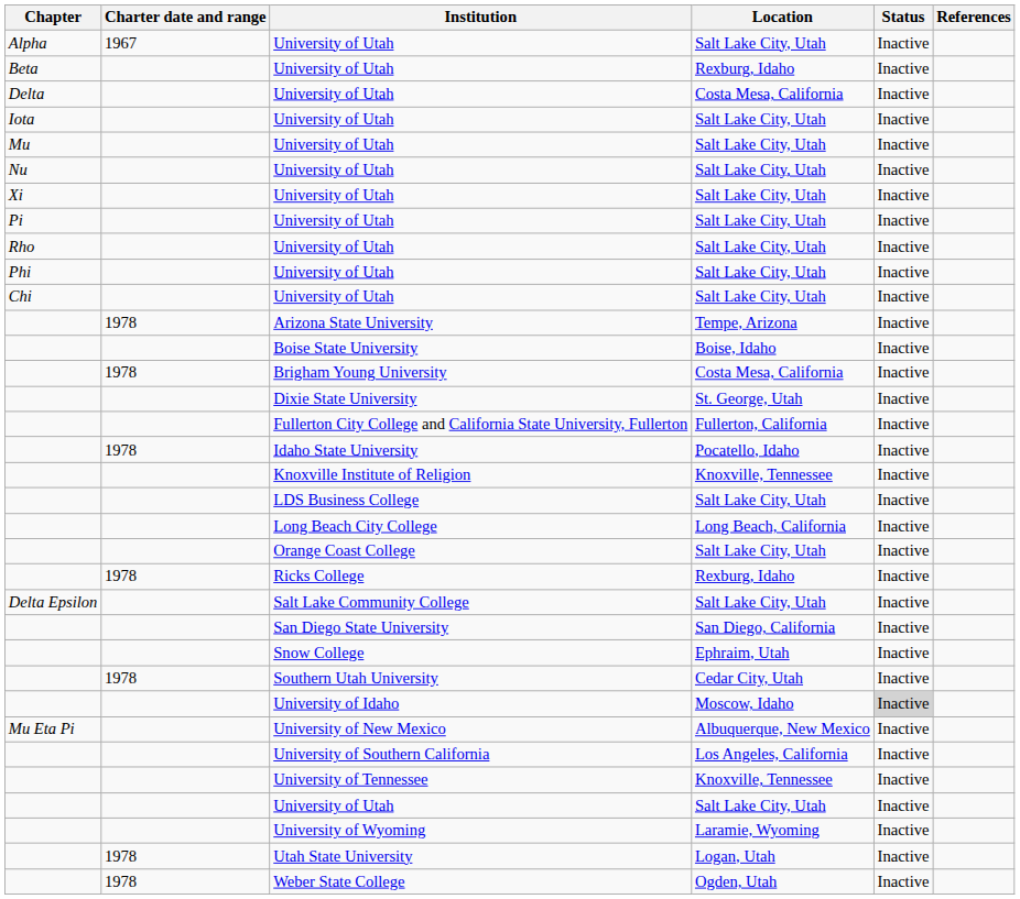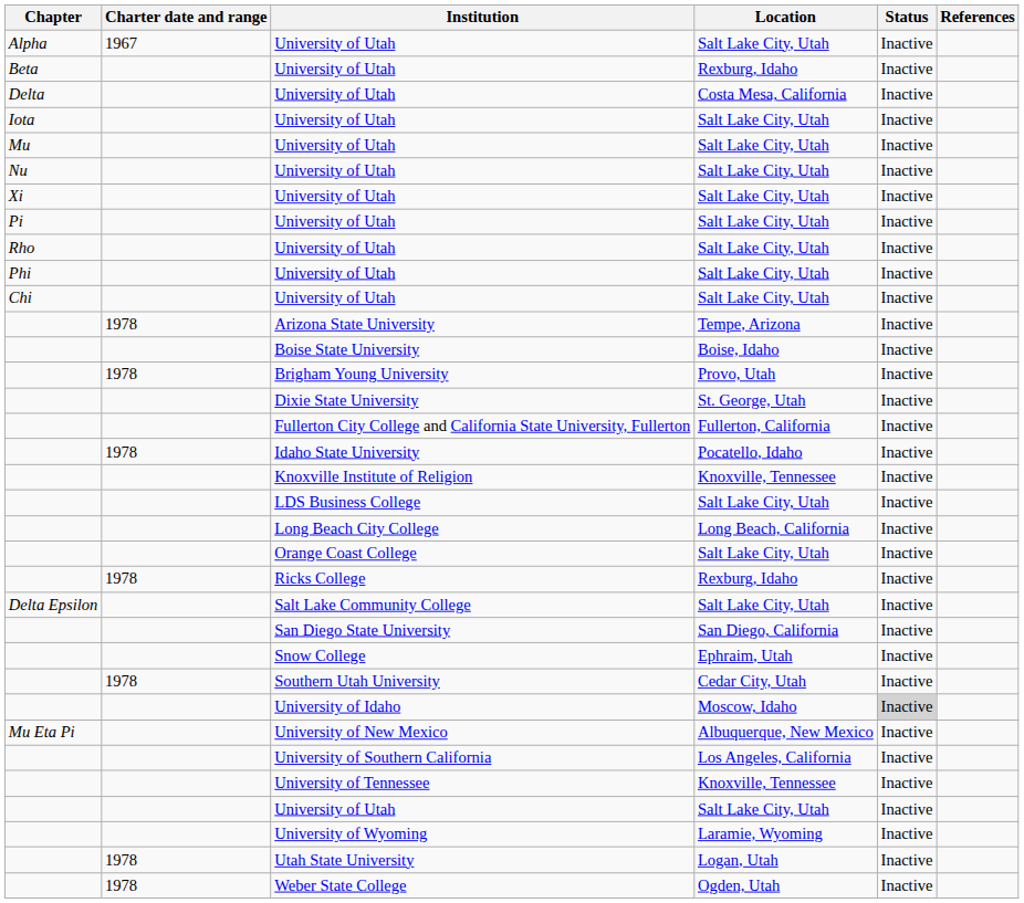 <table class="wikitable sortable">
 <tr>
 <th>Chapter</th>
 <th>Charter date and range</th>
 <th>Institution</th>
 <th>Location</th>
 <th>Status</th>
 <th>References</th>
 </tr>
 <tr>
 <td><em>Alpha</em></td>
 <td>1967</td>
 <td><a href='#'>University of Utah</a></td>
 <td><a href='#'>Salt Lake City, Utah</a></td>
 <td>Inactive</td>
 <td></td>
 </tr>
 <tr>
 <td><em>Beta</em></td>
 <td></td>
 <td><a href='#'>University of Utah</a></td>
 <td><a href='#'>Rexburg, Idaho</a></td>
 <td>Inactive</td>
 <td></td>
 </tr>
 <tr>
 <td><em>Delta</em></td>
 <td></td>
 <td><a href='#'>University of Utah</a></td>
 <td><a href='#'>Costa Mesa, California</a></td>
 <td>Inactive</td>
 <td></td>
 </tr>
 <tr>
 <td><em>Iota</em></td>
 <td></td>
 <td><a href='#'>University of Utah</a></td>
 <td><a href='#'>Salt Lake City, Utah</a></td>
 <td>Inactive</td>
 <td></td>
 </tr>
 <tr>
 <td><em>Mu</em></td>
 <td></td>
 <td><a href='#'>University of Utah</a></td>
 <td><a href='#'>Salt Lake City, Utah</a></td>
 <td>Inactive</td>
 <td></td>
 </tr>
 <tr>
 <td><em>Nu</em></td>
 <td></td>
 <td><a href='#'>University of Utah</a></td>
 <td><a href='#'>Salt Lake City, Utah</a></td>
 <td>Inactive</td>
 <td></td>
 </tr>
 <tr>
 <td><em>Xi</em></td>
 <td></td>
 <td><a href='#'>University of Utah</a></td>
 <td><a href='#'>Salt Lake City, Utah</a></td>
 <td>Inactive</td>
 <td></td>
 </tr>
 <tr>
 <td><em>Pi</em></td>
 <td></td>
 <td><a href='#'>University of Utah</a></td>
 <td><a href='#'>Salt Lake City, Utah</a></td>
 <td>Inactive</td>
 <td></td>
 </tr>
 <tr>
 <td><em>Rho</em></td>
 <td></td>
 <td><a href='#'>University of Utah</a></td>
 <td><a href='#'>Salt Lake City, Utah</a></td>
 <td>Inactive</td>
 <td></td>
 </tr>
 <tr>
 <td><em>Phi</em></td>
 <td></td>
 <td><a href='#'>University of Utah</a></td>
 <td><a href='#'>Salt Lake City, Utah</a></td>
 <td>Inactive</td>
 <td></td>
 </tr>
 <tr>
 <td><em>Chi</em></td>
 <td></td>
 <td><a href='#'>University of Utah</a></td>
 <td><a href='#'>Salt Lake City, Utah</a></td>
 <td>Inactive</td>
 <td></td>
 </tr>
 <tr>
 <td></td>
 <td>1978</td>
 <td><a href='#'>Arizona State University</a></td>
 <td><a href='#'>Tempe, Arizona</a></td>
 <td>Inactive</td>
 <td></td>
 </tr>
 <tr>
 <td></td>
 <td></td>
 <td><a href='#'>Boise State University</a></td>
 <td><a href='#'>Boise, Idaho</a></td>
 <td>Inactive</td>
 <td></td>
 </tr>
 <tr>
 <td></td>
 <td>1978</td>
 <td><a href='#'>Brigham Young University</a></td>
-<td><a href='#'>Costa Mesa, California</a></td>
+<td><a href='#'>Provo, Utah</a></td>
 <td>Inactive</td>
 <td></td>
 </tr>
 <tr>
 <td></td>
 <td></td>
 <td><a href='#'>Dixie State University</a></td>
 <td><a href='#'>St. George, Utah</a></td>
 <td>Inactive</td>
 <td></td>
 </tr>
 <tr>
 <td></td>
 <td></td>
 <td><a href='#'>Fullerton City College</a> and <a href='#'>California State University, Fullerton</a></td>
 <td><a href='#'>Fullerton, California</a></td>
 <td>Inactive</td>
 <td></td>
 </tr>
 <tr>
 <td></td>
 <td>1978</td>
 <td><a href='#'>Idaho State University</a></td>
 <td><a href='#'>Pocatello, Idaho</a></td>
 <td>Inactive</td>
 <td></td>
 </tr>
 <tr>
 <td></td>
 <td></td>
 <td><a href='#'>Knoxville Institute of Religion</a></td>
 <td><a href='#'>Knoxville, Tennessee</a></td>
 <td>Inactive</td>
 <td></td>
 </tr>
 <tr>
 <td></td>
 <td></td>
 <td><a href='#'>LDS Business College</a></td>
 <td><a href='#'>Salt Lake City, Utah</a></td>
 <td>Inactive</td>
 <td></td>
 </tr>
 <tr>
 <td></td>
 <td></td>
 <td><a href='#'>Long Beach City College</a></td>
 <td><a href='#'>Long Beach, California</a></td>
 <td>Inactive</td>
 <td></td>
 </tr>
 <tr>
 <td></td>
 <td></td>
 <td><a href='#'>Orange Coast College</a></td>
 <td><a href='#'>Salt Lake City, Utah</a></td>
 <td>Inactive</td>
 <td></td>
 </tr>
 <tr>
 <td></td>
 <td>1978</td>
 <td><a href='#'>Ricks College</a></td>
 <td><a href='#'>Rexburg, Idaho</a></td>
 <td>Inactive</td>
 <td></td>
 </tr>
 <tr>
 <td><em>Delta Epsilon</em></td>
 <td></td>
 <td><a href='#'>Salt Lake Community College</a></td>
 <td><a href='#'>Salt Lake City, Utah</a></td>
 <td>Inactive</td>
 <td></td>
 </tr>
 <tr>
 <td></td>
 <td></td>
 <td><a href='#'>San Diego State University</a></td>
 <td><a href='#'>San Diego, California</a></td>
 <td>Inactive</td>
 <td></td>
 </tr>
 <tr>
 <td></td>
 <td></td>
 <td><a href='#'>Snow College</a></td>
 <td><a href='#'>Ephraim, Utah</a></td>
 <td>Inactive</td>
 <td></td>
 </tr>
 <tr>
 <td></td>
 <td>1978</td>
 <td><a href='#'>Southern Utah University</a></td>
 <td><a href='#'>Cedar City, Utah</a></td>
 <td>Inactive</td>
 <td></td>
 </tr>
 <tr>
 <td></td>
 <td></td>
 <td><a href='#'>University of Idaho</a></td>
 <td><a href='#'>Moscow, Idaho</a></td>
 <td style="background: lightgrey;">Inactive</td>
 <td></td>
 </tr>
 <tr>
 <td><em>Mu Eta Pi</em></td>
 <td></td>
 <td><a href='#'>University of New Mexico</a></td>
 <td><a href='#'>Albuquerque, New Mexico</a></td>
 <td>Inactive</td>
 <td></td>
 </tr>
 <tr>
 <td></td>
 <td></td>
 <td><a href='#'>University of Southern California</a></td>
 <td><a href='#'>Los Angeles, California</a></td>
 <td>Inactive</td>
 <td></td>
 </tr>
 <tr>
 <td></td>
 <td></td>
 <td><a href='#'>University of Tennessee</a></td>
 <td><a href='#'>Knoxville, Tennessee</a></td>
 <td>Inactive</td>
 <td></td>
 </tr>
 <tr>
 <td></td>
 <td></td>
 <td><a href='#'>University of Utah</a></td>
 <td><a href='#'>Salt Lake City, Utah</a></td>
 <td>Inactive</td>
 <td></td>
 </tr>
 <tr>
 <td></td>
 <td></td>
 <td><a href='#'>University of Wyoming</a></td>
 <td><a href='#'>Laramie, Wyoming</a></td>
 <td>Inactive</td>
 <td></td>
 </tr>
 <tr>
 <td></td>
 <td>1978</td>
 <td><a href='#'>Utah State University</a></td>
 <td><a href='#'>Logan, Utah</a></td>
 <td>Inactive</td>
 <td></td>
 </tr>
 <tr>
 <td></td>
 <td>1978</td>
 <td><a href='#'>Weber State College</a></td>
 <td><a href='#'>Ogden, Utah</a></td>
 <td>Inactive</td>
 <td></td>
 </tr>
 </table>
